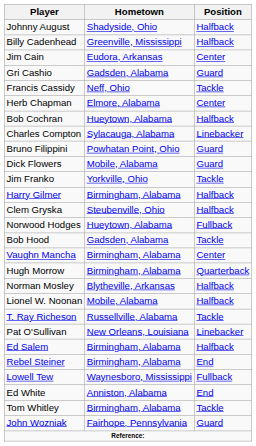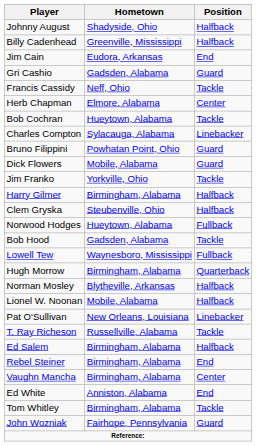 <table class="wikitable" border="1">
 <tr ;>
 <th>Player</th>
 <th>Hometown</th>
 <th>Position</th>
 </tr>
 <tr>
 <td>Johnny August</td>
 <td><a href='#'>Shadyside, Ohio</a></td>
 <td><a href='#'>Halfback</a></td>
 </tr>
 <tr>
 <td>Billy Cadenhead</td>
 <td><a href='#'>Greenville, Mississippi</a></td>
 <td><a href='#'>Halfback</a></td>
 </tr>
 <tr>
 <td>Jim Cain</td>
 <td><a href='#'>Eudora, Arkansas</a></td>
-<td><a href='#'>Center</a></td>
+<td><a href='#'>End</a></td>
 </tr>
 <tr>
 <td>Gri Cashio</td>
 <td><a href='#'>Gadsden, Alabama</a></td>
 <td><a href='#'>Guard</a></td>
 </tr>
 <tr>
 <td>Francis Cassidy</td>
 <td><a href='#'>Neff, Ohio</a></td>
 <td><a href='#'>Tackle</a></td>
 </tr>
 <tr>
 <td>Herb Chapman</td>
 <td><a href='#'>Elmore, Alabama</a></td>
 <td><a href='#'>Center</a></td>
 </tr>
 <tr>
 <td>Bob Cochran</td>
 <td><a href='#'>Hueytown, Alabama</a></td>
-<td><a href='#'>Halfback</a></td>
+<td><a href='#'>Tackle</a></td>
 </tr>
 <tr>
 <td>Charles Compton</td>
 <td><a href='#'>Sylacauga, Alabama</a></td>
 <td><a href='#'>Linebacker</a></td>
 </tr>
 <tr>
 <td>Bruno Filippini</td>
 <td><a href='#'>Powhatan Point, Ohio</a></td>
 <td><a href='#'>Guard</a></td>
 </tr>
 <tr>
 <td>Dick Flowers</td>
 <td><a href='#'>Mobile, Alabama</a></td>
 <td><a href='#'>Guard</a></td>
 </tr>
 <tr>
 <td>Jim Franko</td>
 <td><a href='#'>Yorkville, Ohio</a></td>
 <td><a href='#'>Tackle</a></td>
 </tr>
 <tr>
 <td><a href='#'>Harry Gilmer</a></td>
 <td><a href='#'>Birmingham, Alabama</a></td>
 <td><a href='#'>Halfback</a></td>
 </tr>
 <tr>
 <td>Clem Gryska</td>
 <td><a href='#'>Steubenville, Ohio</a></td>
 <td><a href='#'>Halfback</a></td>
 </tr>
 <tr>
 <td>Norwood Hodges</td>
 <td><a href='#'>Hueytown, Alabama</a></td>
 <td><a href='#'>Fullback</a></td>
 </tr>
 <tr>
 <td>Bob Hood</td>
 <td><a href='#'>Gadsden, Alabama</a></td>
 <td><a href='#'>Tackle</a></td>
 </tr>
 <tr>
-<td><a href='#'>Vaughn Mancha</a></td>
-<td><a href='#'>Birmingham, Alabama</a></td>
-<td><a href='#'>Center</a></td>
+<td><a href='#'>Lowell Tew</a></td>
+<td><a href='#'>Waynesboro, Mississippi</a></td>
+<td><a href='#'>Fullback</a></td>
 </tr>
 <tr>
 <td>Hugh Morrow</td>
 <td><a href='#'>Birmingham, Alabama</a></td>
 <td><a href='#'>Quarterback</a></td>
 </tr>
 <tr>
 <td>Norman Mosley</td>
 <td><a href='#'>Blytheville, Arkansas</a></td>
 <td><a href='#'>Halfback</a></td>
 </tr>
 <tr>
 <td>Lionel W. Noonan</td>
 <td><a href='#'>Mobile, Alabama</a></td>
 <td><a href='#'>Halfback</a></td>
 </tr>
 <tr>
+<td>Pat O'Sullivan</td>
+<td><a href='#'>New Orleans, Louisiana</a></td>
+<td><a href='#'>Linebacker</a></td>
+</tr>
+<tr>
 <td><a href='#'>T. Ray Richeson</a></td>
 <td><a href='#'>Russellville, Alabama</a></td>
 <td><a href='#'>Tackle</a></td>
-</tr>
-<tr>
-<td>Pat O'Sullivan</td>
-<td><a href='#'>New Orleans, Louisiana</a></td>
-<td><a href='#'>Linebacker</a></td>
 </tr>
 <tr>
 <td><a href='#'>Ed Salem</a></td>
 <td><a href='#'>Birmingham, Alabama</a></td>
 <td><a href='#'>Halfback</a></td>
 </tr>
 <tr>
 <td><a href='#'>Rebel Steiner</a></td>
 <td><a href='#'>Birmingham, Alabama</a></td>
 <td><a href='#'>End</a></td>
 </tr>
 <tr>
-<td><a href='#'>Lowell Tew</a></td>
-<td><a href='#'>Waynesboro, Mississippi</a></td>
-<td><a href='#'>Fullback</a></td>
+<td><a href='#'>Vaughn Mancha</a></td>
+<td><a href='#'>Birmingham, Alabama</a></td>
+<td><a href='#'>Center</a></td>
 </tr>
 <tr>
 <td>Ed White</td>
 <td><a href='#'>Anniston, Alabama</a></td>
 <td><a href='#'>End</a></td>
 </tr>
 <tr>
 <td>Tom Whitley</td>
 <td><a href='#'>Birmingham, Alabama</a></td>
 <td><a href='#'>Tackle</a></td>
 </tr>
 <tr>
 <td><a href='#'>John Wozniak</a></td>
 <td><a href='#'>Fairhope, Pennsylvania</a></td>
 <td><a href='#'>Guard</a></td>
 </tr>
 <tr>
 <td colspan="3" style="font-size: 8pt" align="center"><strong>Reference:</strong></td>
 </tr>
 </table>
